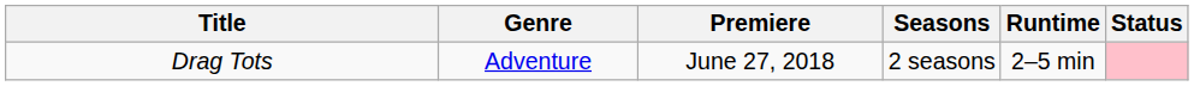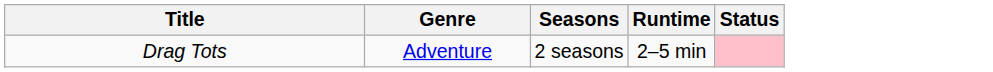 <table class="wikitable plainrowheaders sortable" style="text-align:center;">
 <tr>
 <th style="width: 18em" class="unsortable">Title</th>
 <th style="width: 08em">Genre</th>
-<th style="width: 10em">Premiere</th>
 <th>Seasons</th>
 <th>Runtime</th>
 <th>Status</th>
 </tr>
 <tr>
 <td><em>Drag Tots</em></td>
 <td><a href='#'>Adventure</a></td>
-<td>June 27, 2018</td>
 <td>2 seasons</td>
 <td>2–5 min</td>
 <td style="background-color: #FFC0CB"></td>
 </tr>
 </table>
